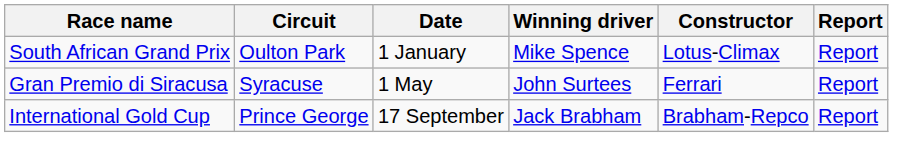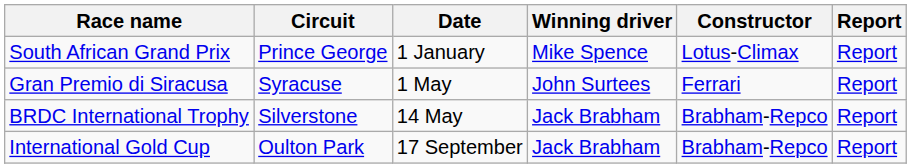 <table class="wikitable" style="font-size:95%">
 <tr>
 <th>Race name</th>
 <th>Circuit</th>
 <th>Date</th>
 <th>Winning driver</th>
 <th>Constructor</th>
 <th>Report</th>
 </tr>
 <tr>
 <td> <a href='#'>South African Grand Prix</a></td>
-<td><a href='#'>Oulton Park</a></td>
+<td><a href='#'>Prince George</a></td>
 <td>1 January</td>
 <td> <a href='#'>Mike Spence</a></td>
 <td> <a href='#'>Lotus</a>-<a href='#'>Climax</a></td>
 <td><a href='#'>Report</a></td>
 </tr>
 <tr>
 <td> <a href='#'>Gran Premio di Siracusa</a></td>
 <td><a href='#'>Syracuse</a></td>
 <td>1 May</td>
 <td> <a href='#'>John Surtees</a></td>
 <td> <a href='#'>Ferrari</a></td>
 <td><a href='#'>Report</a></td>
 </tr>
 <tr>
+<td> <a href='#'>BRDC International Trophy</a></td>
+<td><a href='#'>Silverstone</a></td>
+<td>14 May</td>
+<td> <a href='#'>Jack Brabham</a></td>
+<td> <a href='#'>Brabham</a>-<a href='#'>Repco</a></td>
+<td><a href='#'>Report</a></td>
+</tr>
+<tr>
 <td> <a href='#'>International Gold Cup</a></td>
-<td><a href='#'>Prince George</a></td>
+<td><a href='#'>Oulton Park</a></td>
 <td>17 September</td>
 <td> <a href='#'>Jack Brabham</a></td>
 <td> <a href='#'>Brabham</a>-<a href='#'>Repco</a></td>
 <td><a href='#'>Report</a></td>
 </tr>
 </table>
